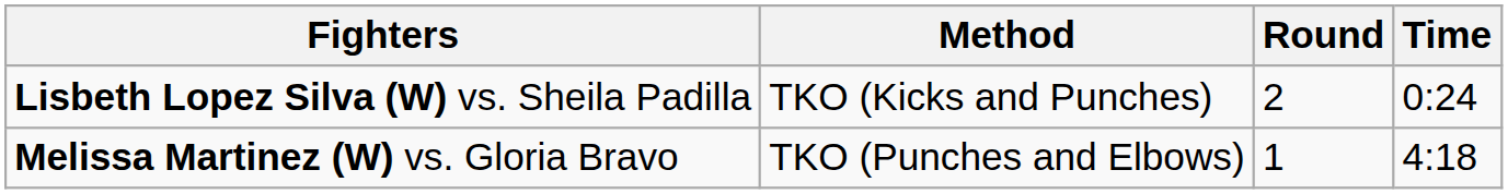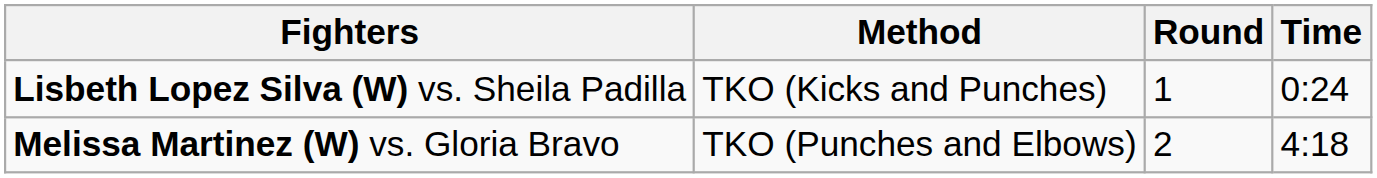 <table class="wikitable">
 <tr>
 <th>Fighters</th>
 <th>Method</th>
 <th>Round</th>
 <th>Time</th>
 </tr>
 <tr>
 <td><strong>Lisbeth Lopez Silva (W)</strong> vs. Sheila Padilla</td>
 <td>TKO (Kicks and Punches)</td>
-<td>2</td>
+<td>1</td>
 <td>0:24 </td>
 </tr>
 <tr>
 <td><strong>Melissa Martinez (W)</strong> vs. Gloria Bravo</td>
 <td>TKO (Punches and Elbows)</td>
-<td>1</td>
+<td>2</td>
 <td>4:18</td>
 </tr>
 </table>
